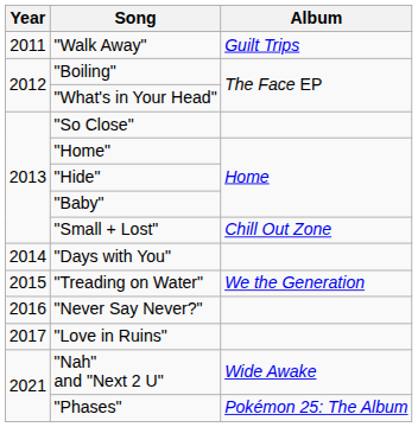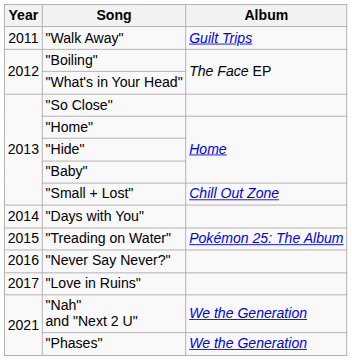 <table class="wikitable">
 <tr>
 <th>Year</th>
 <th>Song</th>
 <th>Album</th>
 </tr>
 <tr>
 <td style="text-align:center;">2011</td>
 <td>"Walk Away"<br></td>
 <td><em><a href='#'>Guilt Trips</a></em></td>
 </tr>
 <tr>
 <td style="text-align:center;" rowspan="2">2012</td>
 <td>"Boiling"<br></td>
 <td rowspan="2"><em>The Face</em> EP</td>
 </tr>
 <tr>
 <td>"What's in Your Head"<br></td>
 </tr>
 <tr>
 <td rowspan="5" style="text-align:center;">2013</td>
 <td>"So Close"<br></td>
 <td></td>
 </tr>
 <tr>
 <td>"Home"<br></td>
 <td rowspan="3"><a href='#'><em>Home</em></a></td>
 </tr>
 <tr>
 <td>"Hide"<br></td>
 </tr>
 <tr>
 <td>"Baby"<br></td>
 </tr>
 <tr>
 <td>"Small + Lost"<br></td>
 <td><em><a href='#'>Chill Out Zone</a></em></td>
 </tr>
 <tr>
 <td style="text-align:center;">2014</td>
 <td>"Days with You"<br></td>
 <td></td>
 </tr>
 <tr>
 <td style="text-align:center;">2015</td>
 <td>"Treading on Water"<br></td>
-<td><em><a href='#'>We the Generation</a></em></td>
+<td><em><a href='#'>Pokémon 25: The Album</a></em></td>
 </tr>
 <tr>
 <td style="text-align:center;">2016</td>
 <td>"Never Say Never?"<br></td>
 <td></td>
 </tr>
 <tr>
 <td style="text-align:center;">2017</td>
 <td>"Love in Ruins"<br></td>
 <td></td>
 </tr>
 <tr>
 <td rowspan="2" style="text-align:center;">2021</td>
 <td>"Nah"<br> and "Next 2 U"</td>
-<td><em><a href='#'>Wide Awake</a></em></td>
+<td><em><a href='#'>We the Generation</a></em></td>
 </tr>
 <tr>
 <td>"Phases" <br></td>
-<td><em><a href='#'>Pokémon 25: The Album</a></em></td>
+<td><em><a href='#'>We the Generation</a></em></td>
 </tr>
 </table>
